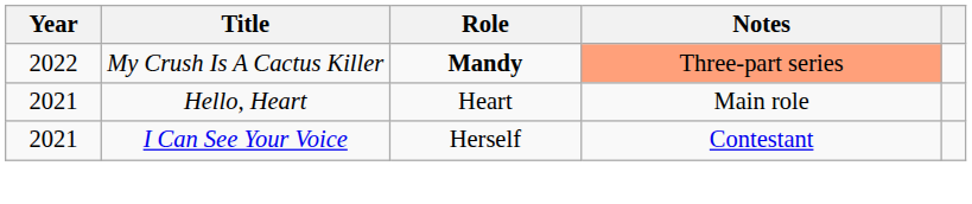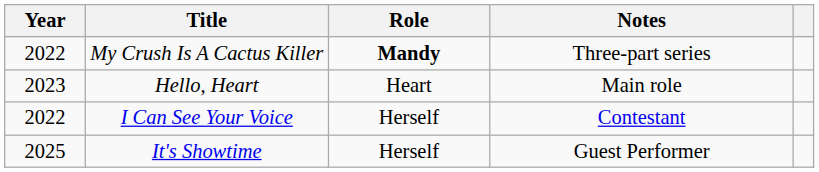 <table class="wikitable"  style="text-align:center;">
 <tr>
 <th scope="col" width="10%">Year</th>
 <th scope="col" width="30%">Title</th>
 <th scope="col" width="20%">Role</th>
 <th>Notes</th>
 <th></th>
 </tr>
 <tr>
 <td>2022</td>
 <td><em>My Crush Is A Cactus Killer</em></td>
 <td><strong>Mandy</strong></td>
-<td style="background: lightsalmon;">Three-part series</td>
+<td>Three-part series</td>
 <td></td>
 </tr>
 <tr>
-<td>2021</td>
+<td>2023</td>
 <td><em>Hello, Heart</em></td>
 <td>Heart</td>
 <td>Main role</td>
 <td></td>
 </tr>
 <tr>
-<td>2021</td>
+<td>2022</td>
 <td><em><a href='#'>I Can See Your Voice</a></em></td>
 <td>Herself</td>
 <td><a href='#'>Contestant</a></td>
 <td></td>
 </tr>
+<tr>
+<td>2025</td>
+<td><em><a href='#'>It's Showtime</a></em></td>
+<td>Herself</td>
+<td>Guest Performer</td>
+<td></td>
+</tr>
 </table>
